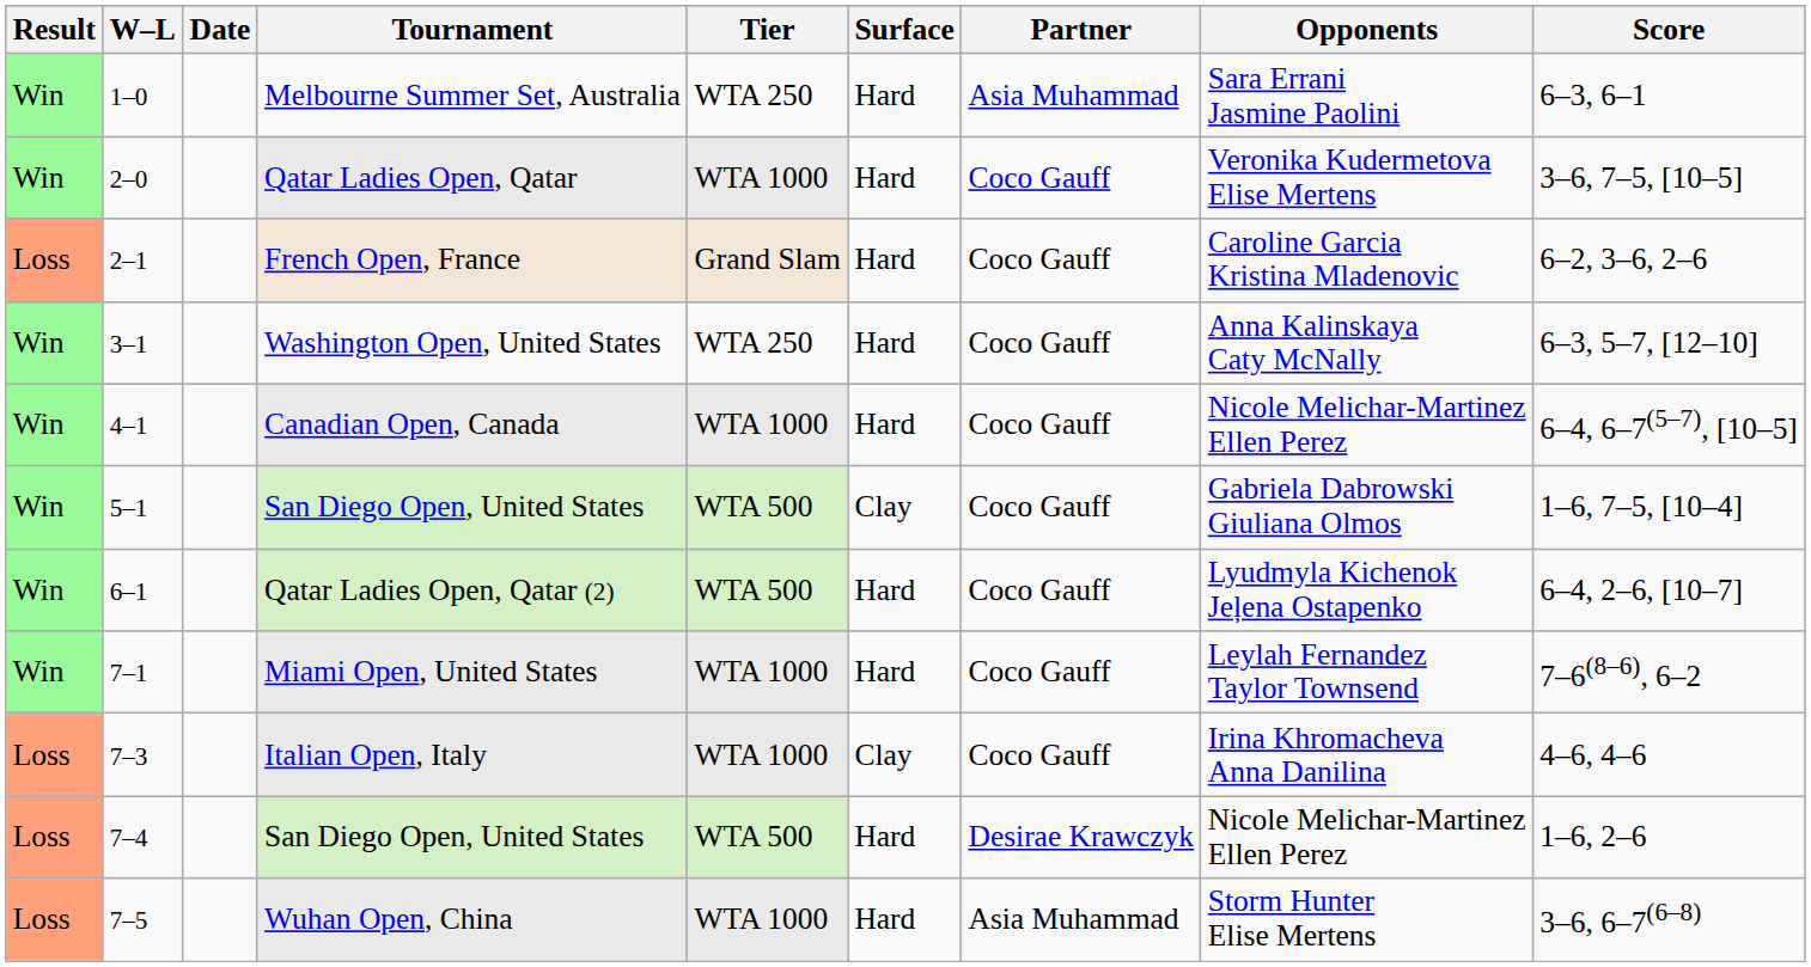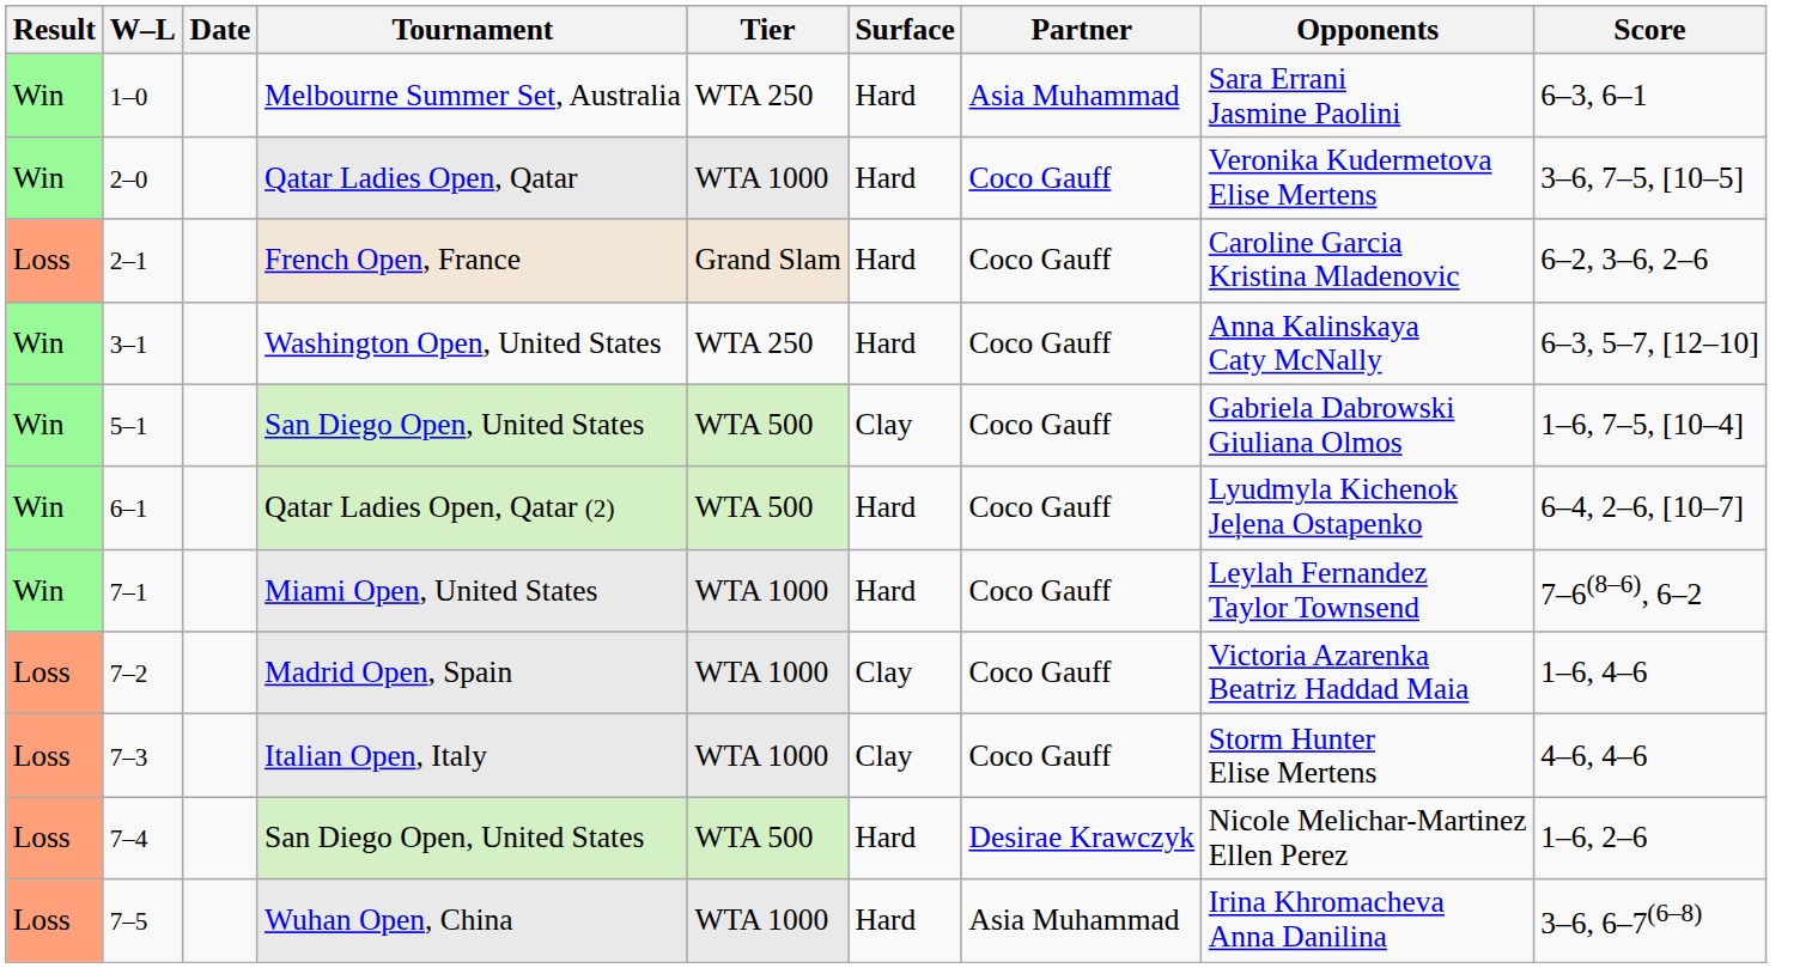 <table class="sortable wikitable">
 <tr>
 <th>Result</th>
 <th class="unsortable">W–L</th>
 <th>Date</th>
 <th>Tournament</th>
 <th>Tier</th>
 <th>Surface</th>
 <th>Partner</th>
 <th>Opponents</th>
 <th class="unsortable">Score</th>
 </tr>
 <tr>
 <td bgcolor="98FB98">Win</td>
 <td><small>1–0</small></td>
 <td><a href='#'></a></td>
 <td><a href='#'>Melbourne Summer Set</a>, Australia</td>
 <td>WTA 250</td>
 <td>Hard</td>
 <td> <a href='#'>Asia Muhammad</a></td>
 <td> <a href='#'>Sara Errani</a> <br>  <a href='#'>Jasmine Paolini</a></td>
 <td>6–3, 6–1</td>
 </tr>
 <tr>
 <td bgcolor="98FB98">Win</td>
 <td><small>2–0</small></td>
 <td><a href='#'></a></td>
 <td bgcolor="E9E9E9"><a href='#'>Qatar Ladies Open</a>, Qatar</td>
 <td bgcolor="E9E9E9">WTA 1000</td>
 <td>Hard</td>
 <td> <a href='#'>Coco Gauff</a></td>
 <td> <a href='#'>Veronika Kudermetova</a> <br>  <a href='#'>Elise Mertens</a></td>
 <td>3–6, 7–5, [10–5]</td>
 </tr>
 <tr>
 <td bgcolor="FFA07A">Loss</td>
 <td><small>2–1</small></td>
 <td><a href='#'></a></td>
 <td bgcolor="f3e6d7"><a href='#'>French Open</a>, France</td>
 <td bgcolor="f3e6d7">Grand Slam</td>
 <td>Hard</td>
 <td> Coco Gauff</td>
 <td> <a href='#'>Caroline Garcia</a> <br>  <a href='#'>Kristina Mladenovic</a></td>
 <td>6–2, 3–6, 2–6</td>
 </tr>
 <tr>
 <td bgcolor=98FB98>Win</td>
 <td><small>3–1</small></td>
 <td><a href='#'></a></td>
 <td><a href='#'>Washington Open</a>, United States</td>
 <td>WTA 250</td>
 <td>Hard</td>
 <td> Coco Gauff</td>
 <td> <a href='#'>Anna Kalinskaya</a> <br>  <a href='#'>Caty McNally</a></td>
 <td>6–3, 5–7, [12–10]</td>
 </tr>
 <tr>
 <td bgcolor=98FB98>Win</td>
-<td><small>4–1</small></td>
-<td><a href='#'></a></td>
-<td bgcolor=e9e9e9><a href='#'>Canadian Open</a>, Canada</td>
-<td bgcolor=e9e9e9>WTA 1000</td>
-<td>Hard</td>
-<td> Coco Gauff</td>
-<td> <a href='#'>Nicole Melichar-Martinez</a> <br>  <a href='#'>Ellen Perez</a></td>
-<td>6–4, 6–7<sup>(5–7)</sup>, [10–5]</td>
-</tr>
-<tr>
-<td bgcolor=98FB98>Win</td>
 <td><small>5–1</small></td>
 <td><a href='#'></a></td>
 <td bgcolor=D4F1C5><a href='#'>San Diego Open</a>, United States</td>
 <td bgcolor=D4F1C5>WTA 500</td>
 <td>Clay</td>
 <td> Coco Gauff</td>
 <td> <a href='#'>Gabriela Dabrowski</a> <br>  <a href='#'>Giuliana Olmos</a></td>
 <td>1–6, 7–5, [10–4]</td>
 </tr>
 <tr>
 <td bgcolor=98FB98>Win</td>
 <td><small>6–1</small></td>
 <td><a href='#'></a></td>
 <td bgcolor="D4F1C5">Qatar Ladies Open, Qatar <small>(2)</small></td>
 <td bgcolor="D4F1C5">WTA 500</td>
 <td>Hard</td>
 <td> Coco Gauff</td>
 <td> <a href='#'>Lyudmyla Kichenok</a> <br>  <a href='#'>Jeļena Ostapenko</a></td>
 <td>6–4, 2–6, [10–7]</td>
 </tr>
 <tr>
 <td bgcolor=98FB98>Win</td>
 <td><small>7–1</small></td>
 <td><a href='#'></a></td>
 <td bgcolor=e9e9e9><a href='#'>Miami Open</a>, United States</td>
 <td bgcolor=e9e9e9>WTA 1000</td>
 <td>Hard</td>
 <td> Coco Gauff</td>
 <td> <a href='#'>Leylah Fernandez</a> <br>  <a href='#'>Taylor Townsend</a></td>
 <td>7–6<sup>(8–6)</sup>, 6–2</td>
 </tr>
 <tr>
 <td bgcolor= FFA07A>Loss</td>
+<td><small> 7–2 </small></td>
+<td><a href='#'></a></td>
+<td bgcolor=e9e9e9><a href='#'>Madrid Open</a>, Spain</td>
+<td bgcolor=e9e9e9>WTA 1000</td>
+<td>Clay</td>
+<td> Coco Gauff</td>
+<td> <a href='#'>Victoria Azarenka</a> <br>  <a href='#'>Beatriz Haddad Maia</a></td>
+<td>1–6, 4–6</td>
+</tr>
+<tr>
+<td bgcolor= FFA07A>Loss</td>
 <td><small>7–3</small></td>
 <td><a href='#'></a></td>
 <td bgcolor=e9e9e9><a href='#'>Italian Open</a>, Italy</td>
 <td bgcolor=e9e9e9>WTA 1000</td>
 <td>Clay</td>
 <td> Coco Gauff</td>
-<td> <a href='#'>Irina Khromacheva</a> <br>  <a href='#'>Anna Danilina</a></td>
+<td> <a href='#'>Storm Hunter</a> <br>  Elise Mertens</td>
 <td>4–6, 4–6</td>
 </tr>
 <tr>
 <td bgcolor=FFA07A>Loss</td>
 <td><small>7–4</small></td>
 <td><a href='#'></a></td>
 <td bgcolor=#d4f1c5>San Diego Open, United States</td>
 <td bgcolor=#d4f1c5>WTA 500</td>
 <td>Hard</td>
 <td> <a href='#'>Desirae Krawczyk</a></td>
 <td> Nicole Melichar-Martinez <br>  Ellen Perez</td>
 <td>1–6, 2–6</td>
 </tr>
 <tr>
 <td bgcolor=FFA07A>Loss</td>
 <td><small>7–5</small></td>
 <td><a href='#'></a></td>
 <td bgcolor=e9e9e9><a href='#'>Wuhan Open</a>, China</td>
 <td bgcolor=e9e9e9>WTA 1000</td>
 <td>Hard</td>
 <td> Asia Muhammad</td>
-<td> <a href='#'>Storm Hunter</a> <br>  Elise Mertens</td>
+<td> <a href='#'>Irina Khromacheva</a> <br>  <a href='#'>Anna Danilina</a></td>
 <td>3–6, 6–7<sup>(6–8)</sup></td>
 </tr>
 </table>
